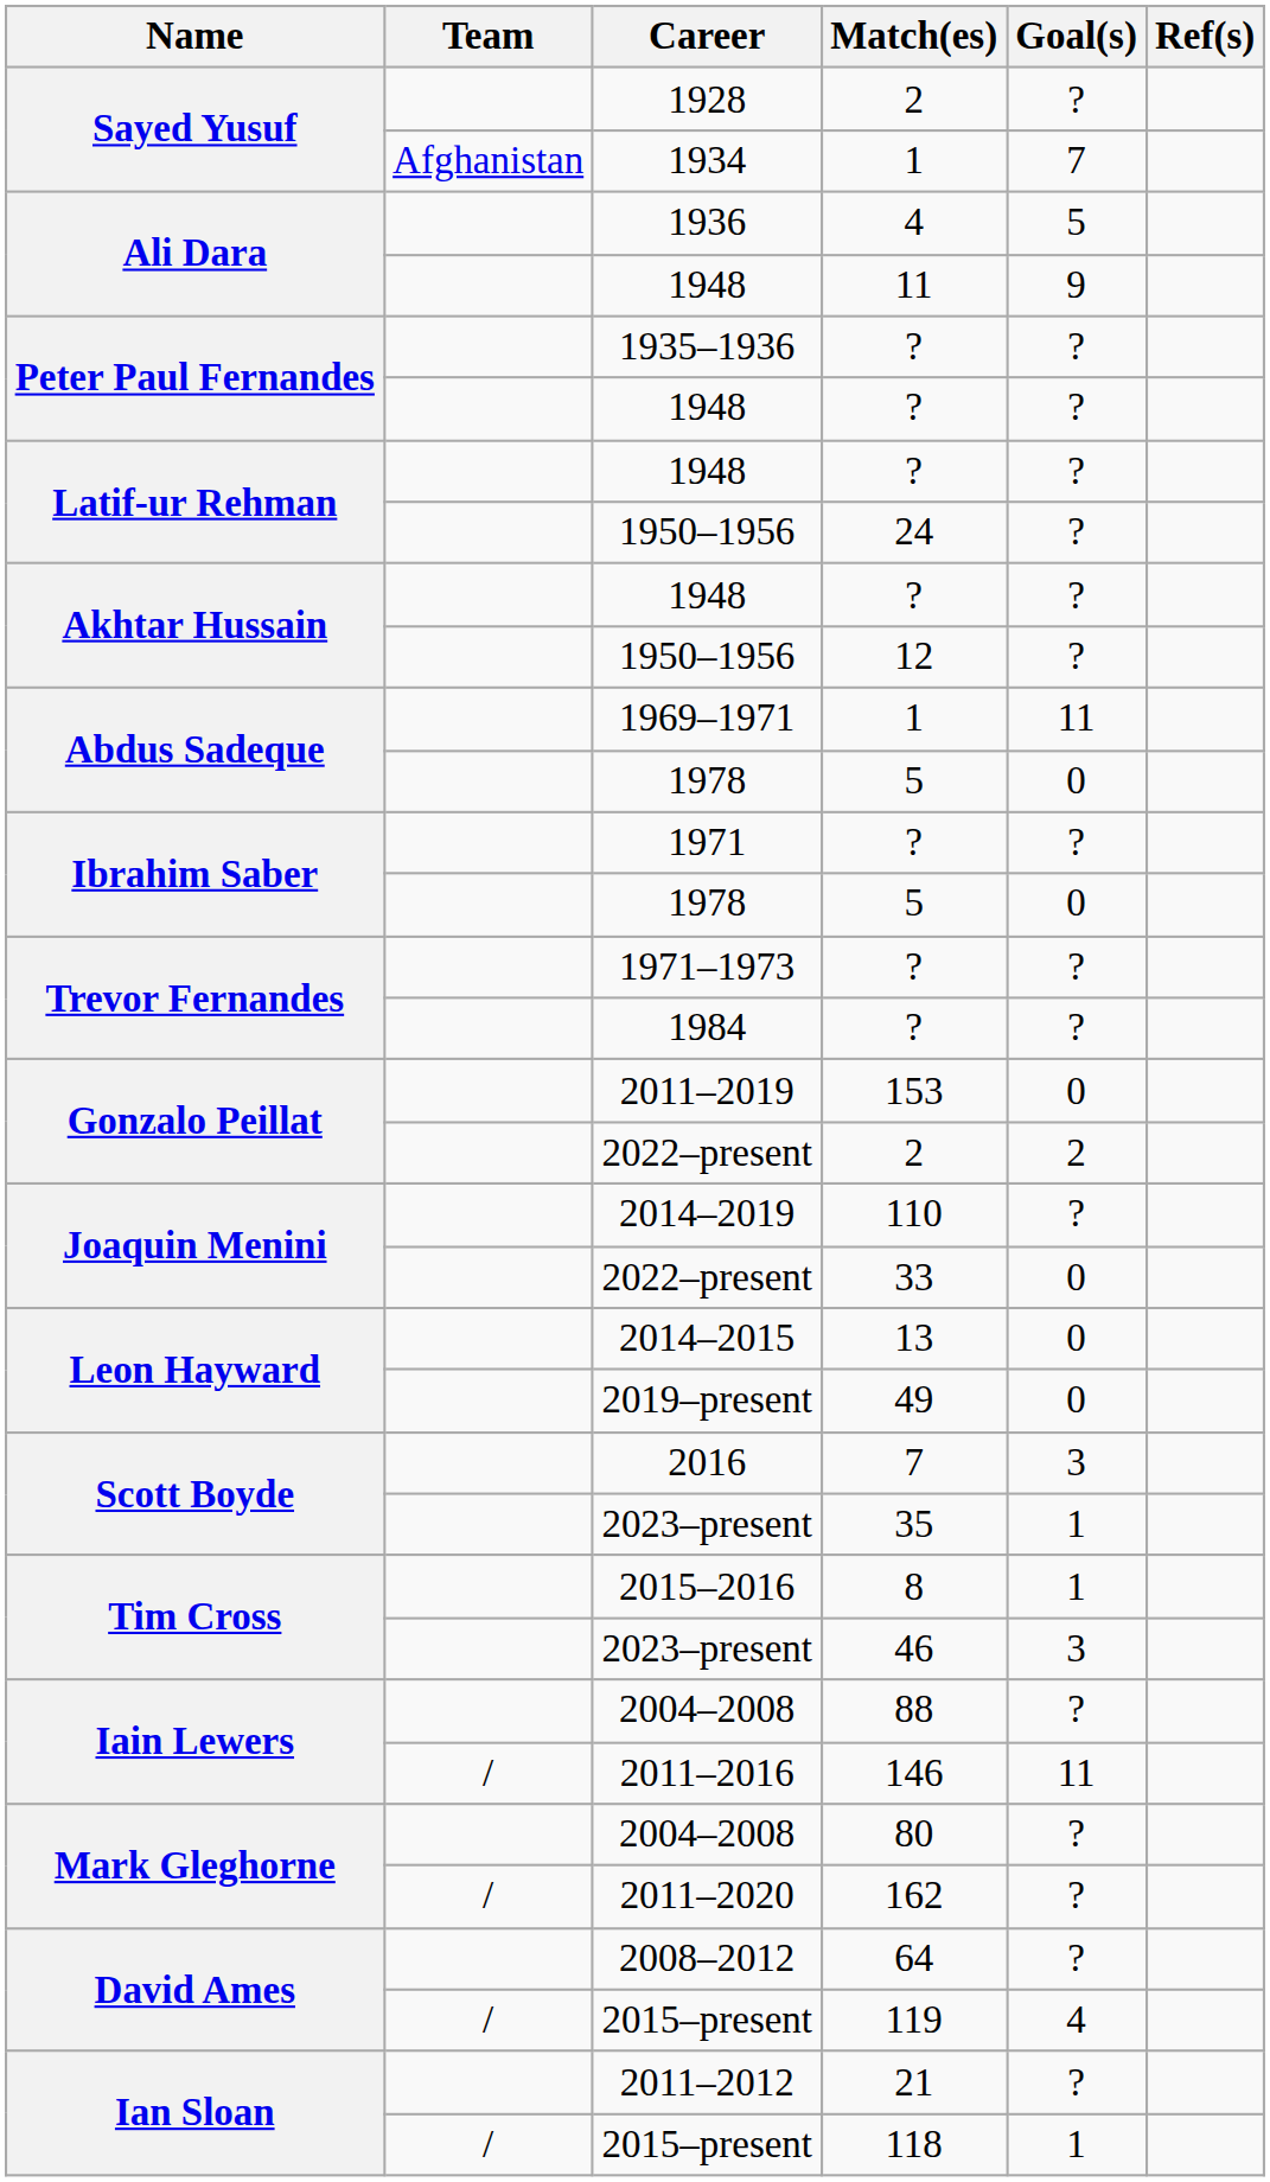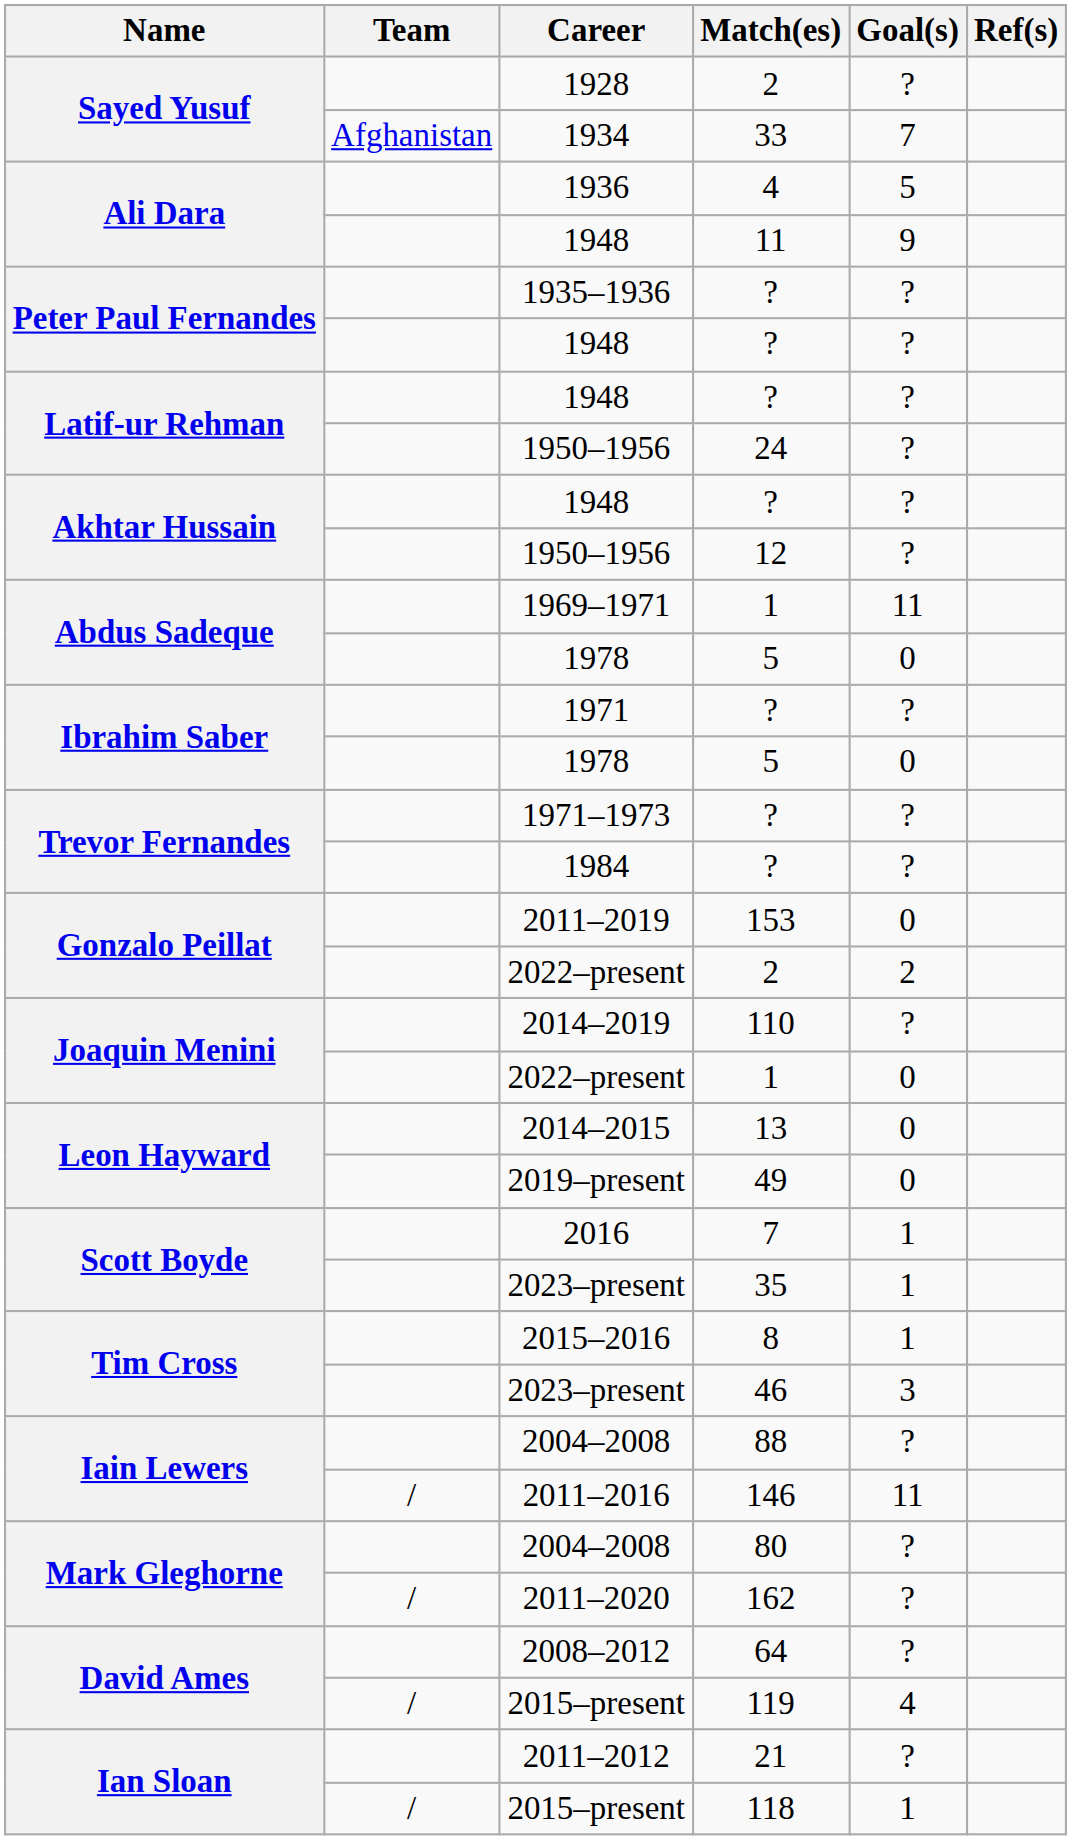 <table class="wikitable" style="text-align:center;">
 <tr>
 <th scope="col">Name</th>
 <th scope="col">Team</th>
 <th scope="col">Career</th>
 <th scope="col">Match(es)</th>
 <th scope="col">Goal(s)</th>
 <th scope="col">Ref(s)</th>
 </tr>
 <tr>
 <th scope="row" rowspan="2"><a href='#'>Sayed Yusuf</a></th>
 <td></td>
 <td>1928</td>
 <td>2</td>
 <td>?</td>
 <td></td>
 </tr>
 <tr>
 <td> <a href='#'>Afghanistan</a></td>
 <td>1934</td>
-<td>1</td>
+<td>33</td>
 <td>7</td>
 <td></td>
 </tr>
 <tr>
 <th scope="row" rowspan="2"><a href='#'>Ali Dara</a></th>
 <td></td>
 <td>1936</td>
 <td>4</td>
 <td>5</td>
 <td></td>
 </tr>
 <tr>
 <td></td>
 <td>1948</td>
 <td>11</td>
 <td>9</td>
 <td></td>
 </tr>
 <tr>
 <th scope="row" rowspan="2"><a href='#'>Peter Paul Fernandes</a></th>
 <td></td>
 <td>1935–1936</td>
 <td>?</td>
 <td>?</td>
 <td></td>
 </tr>
 <tr>
 <td></td>
 <td>1948</td>
 <td>?</td>
 <td>?</td>
 <td></td>
 </tr>
 <tr>
 <th scope="row" rowspan="2"><a href='#'>Latif-ur Rehman</a></th>
 <td></td>
 <td>1948</td>
 <td>?</td>
 <td>?</td>
 <td></td>
 </tr>
 <tr>
 <td></td>
 <td>1950–1956</td>
 <td>24</td>
 <td>?</td>
 <td></td>
 </tr>
 <tr>
 <th scope="row" rowspan="2"><a href='#'>Akhtar Hussain</a></th>
 <td></td>
 <td>1948</td>
 <td>?</td>
 <td>?</td>
 <td></td>
 </tr>
 <tr>
 <td></td>
 <td>1950–1956</td>
 <td>12</td>
 <td>?</td>
 <td></td>
 </tr>
 <tr>
 <th scope="row" rowspan="2"><a href='#'>Abdus Sadeque</a></th>
 <td></td>
 <td>1969–1971</td>
 <td>1</td>
 <td>11</td>
 <td></td>
 </tr>
 <tr>
 <td></td>
 <td>1978</td>
 <td>5</td>
 <td>0</td>
 <td></td>
 </tr>
 <tr>
 <th scope="row" rowspan="2"><a href='#'>Ibrahim Saber</a></th>
 <td></td>
 <td>1971</td>
 <td>?</td>
 <td>?</td>
 <td></td>
 </tr>
 <tr>
 <td></td>
 <td>1978</td>
 <td>5</td>
 <td>0</td>
 <td></td>
 </tr>
 <tr>
 <th scope="row" rowspan="2"><a href='#'>Trevor Fernandes</a></th>
 <td></td>
 <td>1971–1973</td>
 <td>?</td>
 <td>?</td>
 <td></td>
 </tr>
 <tr>
 <td></td>
 <td>1984</td>
 <td>?</td>
 <td>?</td>
 <td></td>
 </tr>
 <tr>
 <th scope="row" rowspan="2"><a href='#'>Gonzalo Peillat</a></th>
 <td></td>
 <td>2011–2019</td>
 <td>153</td>
 <td>0</td>
 <td></td>
 </tr>
 <tr>
 <td></td>
 <td>2022–present</td>
 <td>2</td>
 <td>2</td>
 <td></td>
 </tr>
 <tr>
 <th scope="row" rowspan="2"><a href='#'>Joaquin Menini</a></th>
 <td></td>
 <td>2014–2019</td>
 <td>110</td>
 <td>?</td>
 <td></td>
 </tr>
 <tr>
 <td></td>
 <td>2022–present</td>
-<td>33</td>
+<td>1</td>
 <td>0</td>
 <td></td>
 </tr>
 <tr>
 <th scope="row" rowspan="2"><a href='#'>Leon Hayward</a></th>
 <td></td>
 <td>2014–2015</td>
 <td>13</td>
 <td>0</td>
 <td></td>
 </tr>
 <tr>
 <td></td>
 <td>2019–present</td>
 <td>49</td>
 <td>0</td>
 <td></td>
 </tr>
 <tr>
 <th scope="row" rowspan="2"><a href='#'>Scott Boyde</a></th>
 <td></td>
 <td>2016</td>
 <td>7</td>
-<td>3</td>
+<td>1</td>
 <td></td>
 </tr>
 <tr>
 <td></td>
 <td>2023–present</td>
 <td>35</td>
 <td>1</td>
 <td></td>
 </tr>
 <tr>
 <th scope="row" rowspan="2"><a href='#'>Tim Cross</a></th>
 <td></td>
 <td>2015–2016</td>
 <td>8</td>
 <td>1</td>
 <td></td>
 </tr>
 <tr>
 <td></td>
 <td>2023–present</td>
 <td>46</td>
 <td>3</td>
 <td></td>
 </tr>
 <tr>
 <th scope="row" rowspan="2"><a href='#'>Iain Lewers</a></th>
 <td></td>
 <td>2004–2008</td>
 <td>88</td>
 <td>?</td>
 <td></td>
 </tr>
 <tr>
 <td>/</td>
 <td>2011–2016</td>
 <td>146</td>
 <td>11</td>
 <td></td>
 </tr>
 <tr>
 <th scope="row" rowspan="2"><a href='#'>Mark Gleghorne</a></th>
 <td></td>
 <td>2004–2008</td>
 <td>80</td>
 <td>?</td>
 <td></td>
 </tr>
 <tr>
 <td>/</td>
 <td>2011–2020</td>
 <td>162</td>
 <td>?</td>
 <td></td>
 </tr>
 <tr>
 <th scope="row" rowspan="2"><a href='#'>David Ames</a></th>
 <td></td>
 <td>2008–2012</td>
 <td>64</td>
 <td>?</td>
 <td></td>
 </tr>
 <tr>
 <td>/</td>
 <td>2015–present</td>
 <td>119</td>
 <td>4</td>
 <td></td>
 </tr>
 <tr>
 <th scope="row" rowspan="2"><a href='#'>Ian Sloan</a></th>
 <td></td>
 <td>2011–2012</td>
 <td>21</td>
 <td>?</td>
 <td></td>
 </tr>
 <tr>
 <td>/</td>
 <td>2015–present</td>
 <td>118</td>
 <td>1</td>
 <td></td>
 </tr>
 </table>
